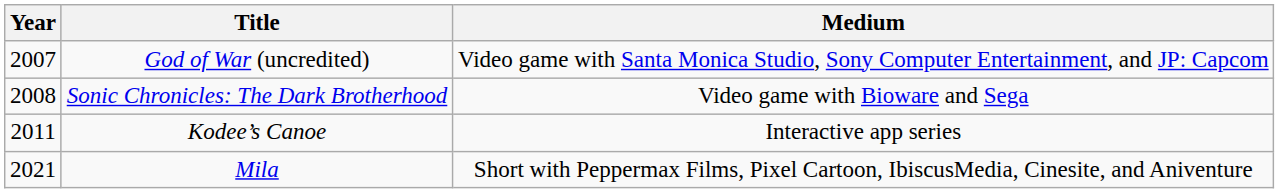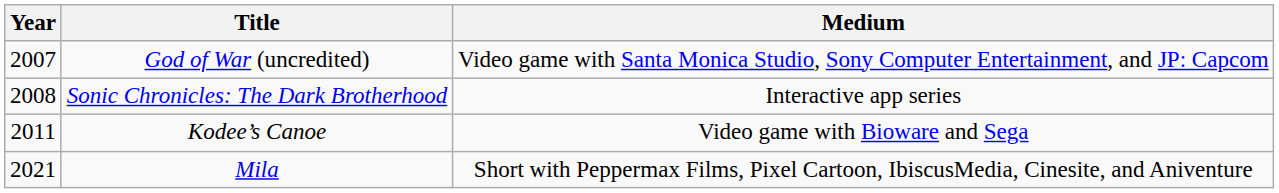 <table class="wikitable" style="text-align:center;">
 <tr>
 <th scope="col">Year</th>
 <th scope="col">Title</th>
 <th scope="col">Medium</th>
 </tr>
 <tr>
 <td>2007</td>
 <td><em><a href='#'>God of War</a></em> (uncredited)</td>
 <td>Video game with <a href='#'>Santa Monica Studio</a>, <a href='#'>Sony Computer Entertainment</a>, and <a href='#'>JP: Capcom</a></td>
 </tr>
 <tr>
 <td>2008</td>
 <td><em><a href='#'>Sonic Chronicles: The Dark Brotherhood</a></em></td>
-<td>Video game with <a href='#'>Bioware</a> and <a href='#'>Sega</a></td>
+<td>Interactive app series</td>
 </tr>
 <tr>
 <td>2011</td>
 <td><em>Kodee’s Canoe</em></td>
-<td>Interactive app series</td>
+<td>Video game with <a href='#'>Bioware</a> and <a href='#'>Sega</a></td>
 </tr>
 <tr>
 <td>2021</td>
 <td><em><a href='#'>Mila</a></em></td>
 <td>Short with Peppermax Films, Pixel Cartoon, IbiscusMedia, Cinesite, and Aniventure</td>
 </tr>
 </table>
